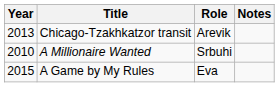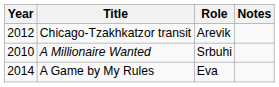 <table class="wikitable sortable plainrowheaders">
 <tr>
 <th>Year</th>
 <th>Title</th>
 <th>Role</th>
 <th class="unsortable">Notes</th>
 </tr>
 <tr>
-<td>2013</td>
+<td>2012</td>
 <td>Chicago-Tzakhkatzor transit</td>
 <td>Arevik</td>
 <td></td>
 </tr>
 <tr>
 <td>2010</td>
 <td><em> A Millionaire Wanted</em></td>
 <td>Srbuhi</td>
 <td></td>
 </tr>
 <tr>
-<td>2015</td>
+<td>2014</td>
 <td>A Game by My Rules</td>
 <td>Eva</td>
 <td></td>
 </tr>
 </table>
